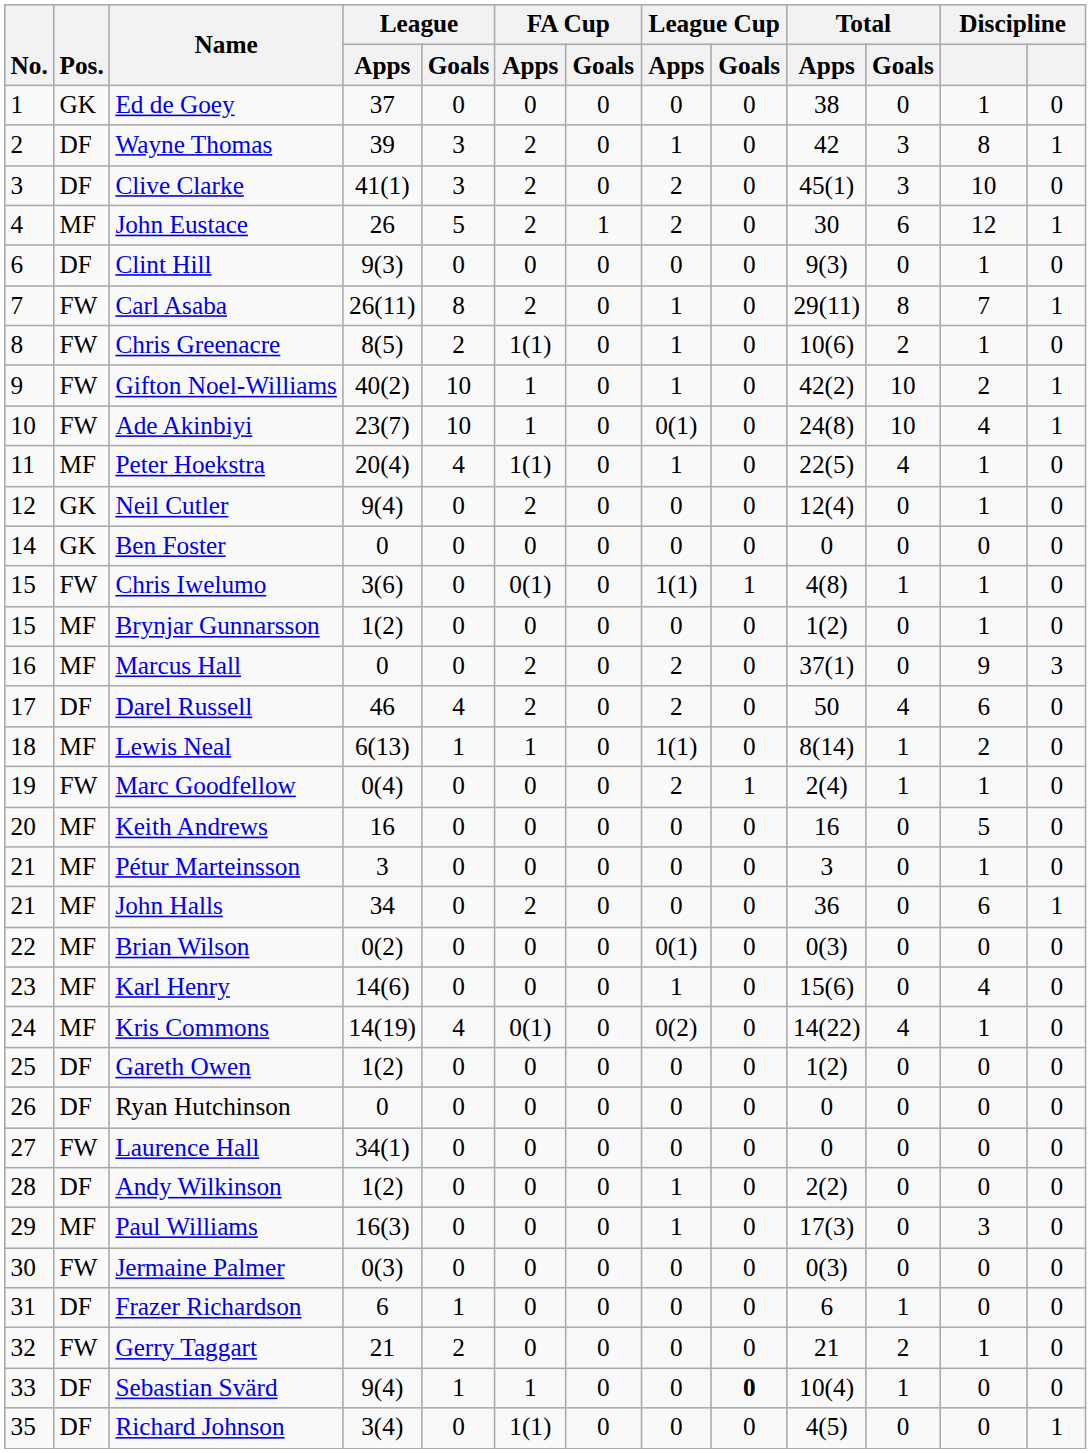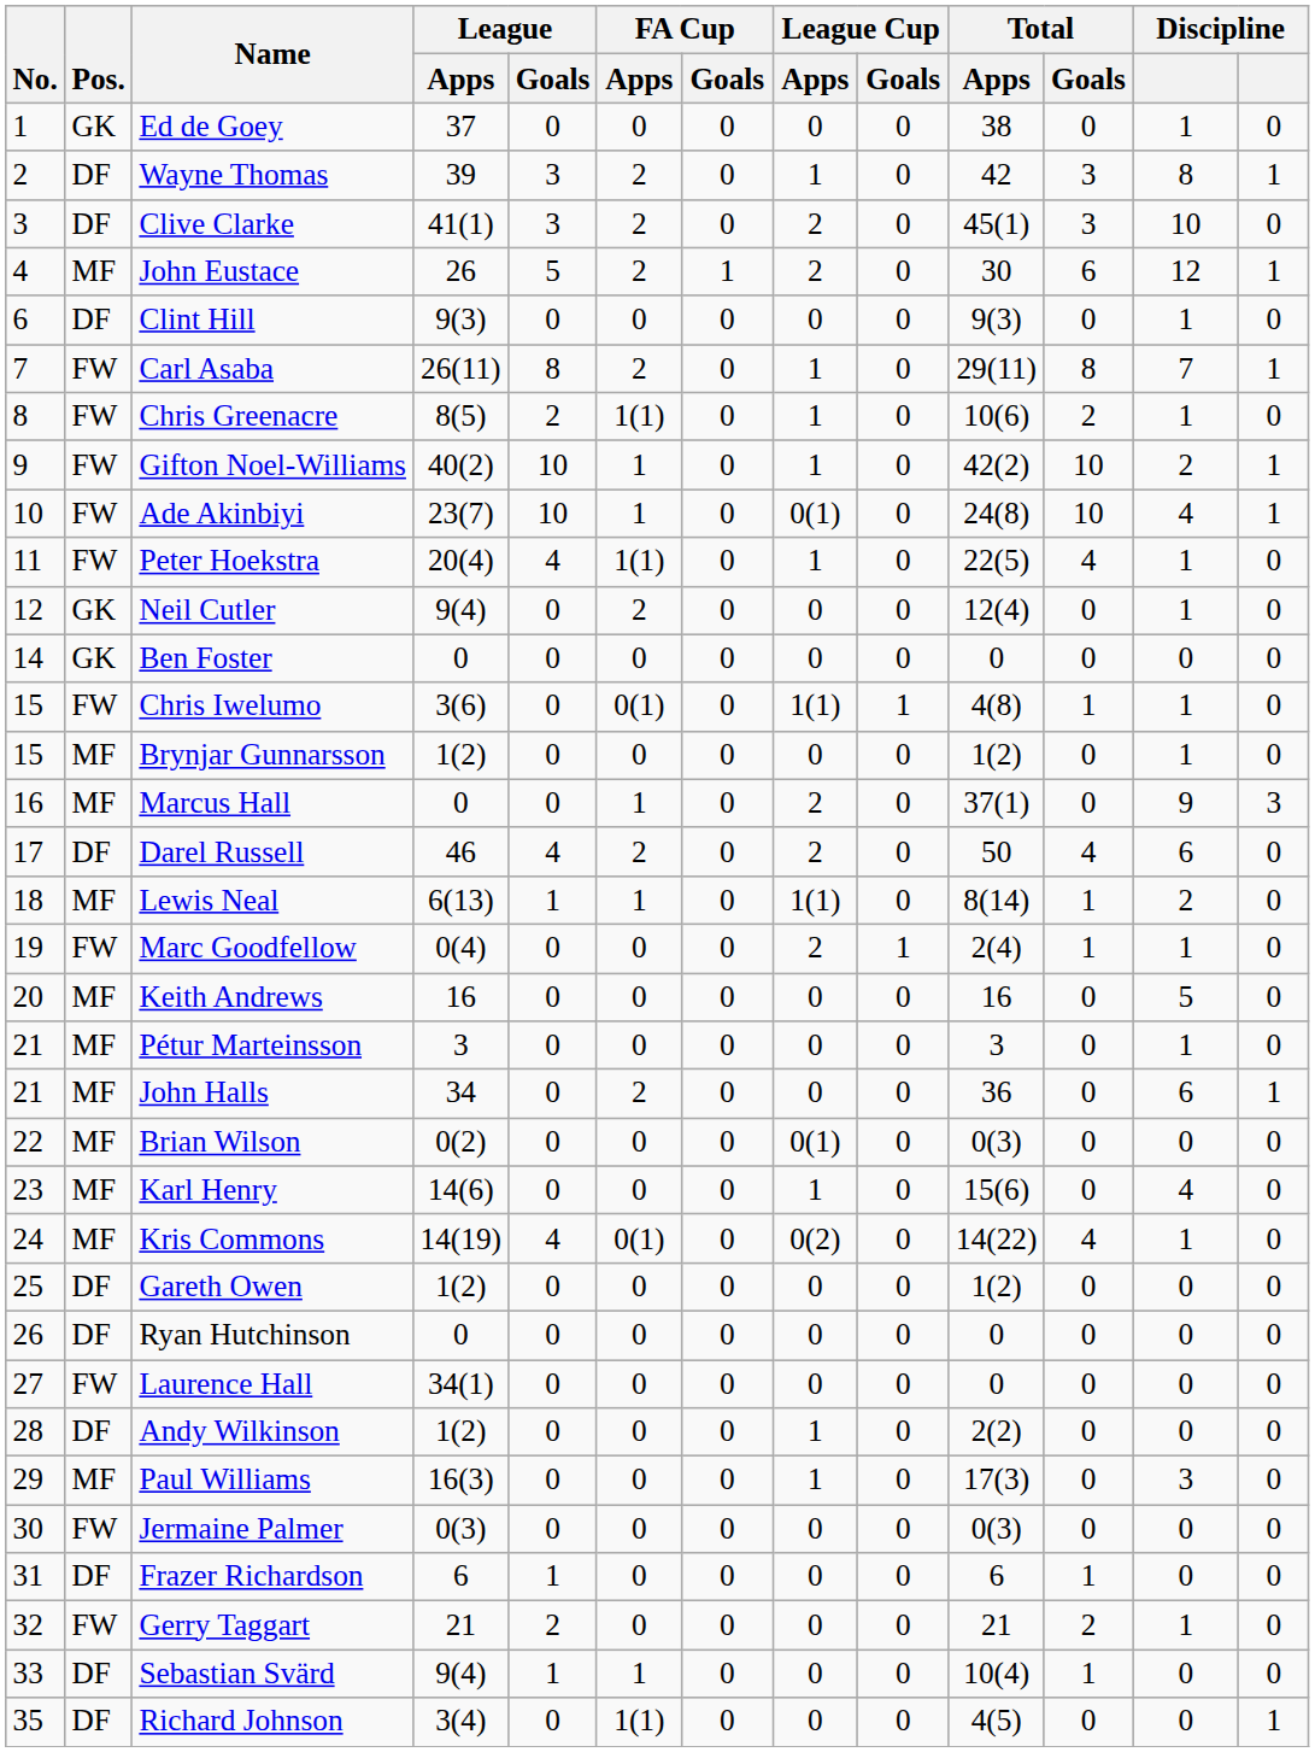 <table class="wikitable" style="text-align:center">
 <tr>
 <th rowspan="2" valign="bottom">No.</th>
 <th rowspan="2" valign="bottom">Pos.</th>
 <th rowspan="2">Name</th>
 <th colspan="2" width="85">League</th>
 <th colspan="2" width="85">FA Cup</th>
 <th colspan="2" width="85">League Cup</th>
 <th colspan="2" width="85">Total</th>
 <th colspan="2" width="85">Discipline</th>
 </tr>
 <tr>
 <th>Apps</th>
 <th>Goals</th>
 <th>Apps</th>
 <th>Goals</th>
 <th>Apps</th>
 <th>Goals</th>
 <th>Apps</th>
 <th>Goals</th>
 <th></th>
 <th></th>
 </tr>
 <tr>
 <td align="left">1</td>
 <td align="left">GK</td>
 <td align="left"> <a href='#'>Ed de Goey</a></td>
 <td>37</td>
 <td>0</td>
 <td>0</td>
 <td>0</td>
 <td>0</td>
 <td>0</td>
 <td>38</td>
 <td>0</td>
 <td>1</td>
 <td>0</td>
 </tr>
 <tr>
 <td align="left">2</td>
 <td align="left">DF</td>
 <td align="left"> <a href='#'>Wayne Thomas</a></td>
 <td>39</td>
 <td>3</td>
 <td>2</td>
 <td>0</td>
 <td>1</td>
 <td>0</td>
 <td>42</td>
 <td>3</td>
 <td>8</td>
 <td>1</td>
 </tr>
 <tr>
 <td align="left">3</td>
 <td align="left">DF</td>
 <td align="left"> <a href='#'>Clive Clarke</a></td>
 <td>41(1)</td>
 <td>3</td>
 <td>2</td>
 <td>0</td>
 <td>2</td>
 <td>0</td>
 <td>45(1)</td>
 <td>3</td>
 <td>10</td>
 <td>0</td>
 </tr>
 <tr>
 <td align="left">4</td>
 <td align="left">MF</td>
 <td align="left"> <a href='#'>John Eustace</a></td>
 <td>26</td>
 <td>5</td>
 <td>2</td>
 <td>1</td>
 <td>2</td>
 <td>0</td>
 <td>30</td>
 <td>6</td>
 <td>12</td>
 <td>1</td>
 </tr>
 <tr>
 <td align="left">6</td>
 <td align="left">DF</td>
 <td align="left"> <a href='#'>Clint Hill</a></td>
 <td>9(3)</td>
 <td>0</td>
 <td>0</td>
 <td>0</td>
 <td>0</td>
 <td>0</td>
 <td>9(3)</td>
 <td>0</td>
 <td>1</td>
 <td>0</td>
 </tr>
 <tr>
 <td align="left">7</td>
 <td align="left">FW</td>
 <td align="left"> <a href='#'>Carl Asaba</a></td>
 <td>26(11)</td>
 <td>8</td>
 <td>2</td>
 <td>0</td>
 <td>1</td>
 <td>0</td>
 <td>29(11)</td>
 <td>8</td>
 <td>7</td>
 <td>1</td>
 </tr>
 <tr>
 <td align="left">8</td>
 <td align="left">FW</td>
 <td align="left"> <a href='#'>Chris Greenacre</a></td>
 <td>8(5)</td>
 <td>2</td>
 <td>1(1)</td>
 <td>0</td>
 <td>1</td>
 <td>0</td>
 <td>10(6)</td>
 <td>2</td>
 <td>1</td>
 <td>0</td>
 </tr>
 <tr>
 <td align="left">9</td>
 <td align="left">FW</td>
 <td align="left"> <a href='#'>Gifton Noel-Williams</a></td>
 <td>40(2)</td>
 <td>10</td>
 <td>1</td>
 <td>0</td>
 <td>1</td>
 <td>0</td>
 <td>42(2)</td>
 <td>10</td>
 <td>2</td>
 <td>1</td>
 </tr>
 <tr>
 <td align="left">10</td>
 <td align="left">FW</td>
 <td align="left"> <a href='#'>Ade Akinbiyi</a></td>
 <td>23(7)</td>
 <td>10</td>
 <td>1</td>
 <td>0</td>
 <td>0(1)</td>
 <td>0</td>
 <td>24(8)</td>
 <td>10</td>
 <td>4</td>
 <td>1</td>
 </tr>
 <tr>
 <td align="left">11</td>
-<td align="left">MF</td>
+<td align="left">FW</td>
 <td align="left"> <a href='#'>Peter Hoekstra</a></td>
 <td>20(4)</td>
 <td>4</td>
 <td>1(1)</td>
 <td>0</td>
 <td>1</td>
 <td>0</td>
 <td>22(5)</td>
 <td>4</td>
 <td>1</td>
 <td>0</td>
 </tr>
 <tr>
 <td align="left">12</td>
 <td align="left">GK</td>
 <td align="left"> <a href='#'>Neil Cutler</a></td>
 <td>9(4)</td>
 <td>0</td>
 <td>2</td>
 <td>0</td>
 <td>0</td>
 <td>0</td>
 <td>12(4)</td>
 <td>0</td>
 <td>1</td>
 <td>0</td>
 </tr>
 <tr>
 <td align="left">14</td>
 <td align="left">GK</td>
 <td align="left"> <a href='#'>Ben Foster</a></td>
 <td>0</td>
 <td>0</td>
 <td>0</td>
 <td>0</td>
 <td>0</td>
 <td>0</td>
 <td>0</td>
 <td>0</td>
 <td>0</td>
 <td>0</td>
 </tr>
 <tr>
 <td align="left">15</td>
 <td align="left">FW</td>
 <td align="left"> <a href='#'>Chris Iwelumo</a></td>
 <td>3(6)</td>
 <td>0</td>
 <td>0(1)</td>
 <td>0</td>
 <td>1(1)</td>
 <td>1</td>
 <td>4(8)</td>
 <td>1</td>
 <td>1</td>
 <td>0</td>
 </tr>
 <tr>
 <td align="left">15</td>
 <td align="left">MF</td>
 <td align="left"> <a href='#'>Brynjar Gunnarsson</a></td>
 <td>1(2)</td>
 <td>0</td>
 <td>0</td>
 <td>0</td>
 <td>0</td>
 <td>0</td>
 <td>1(2)</td>
 <td>0</td>
 <td>1</td>
 <td>0</td>
 </tr>
 <tr>
 <td align="left">16</td>
 <td align="left">MF</td>
 <td align="left"> <a href='#'>Marcus Hall</a></td>
 <td>0</td>
 <td>0</td>
-<td>2</td>
+<td>1</td>
 <td>0</td>
 <td>2</td>
 <td>0</td>
 <td>37(1)</td>
 <td>0</td>
 <td>9</td>
 <td>3</td>
 </tr>
 <tr>
 <td align="left">17</td>
 <td align="left">DF</td>
 <td align="left"> <a href='#'>Darel Russell</a></td>
 <td>46</td>
 <td>4</td>
 <td>2</td>
 <td>0</td>
 <td>2</td>
 <td>0</td>
 <td>50</td>
 <td>4</td>
 <td>6</td>
 <td>0</td>
 </tr>
 <tr>
 <td align="left">18</td>
 <td align="left">MF</td>
 <td align="left"> <a href='#'>Lewis Neal</a></td>
 <td>6(13)</td>
 <td>1</td>
 <td>1</td>
 <td>0</td>
 <td>1(1)</td>
 <td>0</td>
 <td>8(14)</td>
 <td>1</td>
 <td>2</td>
 <td>0</td>
 </tr>
 <tr>
 <td align="left">19</td>
 <td align="left">FW</td>
 <td align="left"> <a href='#'>Marc Goodfellow</a></td>
 <td>0(4)</td>
 <td>0</td>
 <td>0</td>
 <td>0</td>
 <td>2</td>
 <td>1</td>
 <td>2(4)</td>
 <td>1</td>
 <td>1</td>
 <td>0</td>
 </tr>
 <tr>
 <td align="left">20</td>
 <td align="left">MF</td>
 <td align="left"> <a href='#'>Keith Andrews</a></td>
 <td>16</td>
 <td>0</td>
 <td>0</td>
 <td>0</td>
 <td>0</td>
 <td>0</td>
 <td>16</td>
 <td>0</td>
 <td>5</td>
 <td>0</td>
 </tr>
 <tr>
 <td align="left">21</td>
 <td align="left">MF</td>
 <td align="left"> <a href='#'>Pétur Marteinsson</a></td>
 <td>3</td>
 <td>0</td>
 <td>0</td>
 <td>0</td>
 <td>0</td>
 <td>0</td>
 <td>3</td>
 <td>0</td>
 <td>1</td>
 <td>0</td>
 </tr>
 <tr>
 <td align="left">21</td>
 <td align="left">MF</td>
 <td align="left"> <a href='#'>John Halls</a></td>
 <td>34</td>
 <td>0</td>
 <td>2</td>
 <td>0</td>
 <td>0</td>
 <td>0</td>
 <td>36</td>
 <td>0</td>
 <td>6</td>
 <td>1</td>
 </tr>
 <tr>
 <td align="left">22</td>
 <td align="left">MF</td>
 <td align="left"> <a href='#'>Brian Wilson</a></td>
 <td>0(2)</td>
 <td>0</td>
 <td>0</td>
 <td>0</td>
 <td>0(1)</td>
 <td>0</td>
 <td>0(3)</td>
 <td>0</td>
 <td>0</td>
 <td>0</td>
 </tr>
 <tr>
 <td align="left">23</td>
 <td align="left">MF</td>
 <td align="left"> <a href='#'>Karl Henry</a></td>
 <td>14(6)</td>
 <td>0</td>
 <td>0</td>
 <td>0</td>
 <td>1</td>
 <td>0</td>
 <td>15(6)</td>
 <td>0</td>
 <td>4</td>
 <td>0</td>
 </tr>
 <tr>
 <td align="left">24</td>
 <td align="left">MF</td>
 <td align="left"> <a href='#'>Kris Commons</a></td>
 <td>14(19)</td>
 <td>4</td>
 <td>0(1)</td>
 <td>0</td>
 <td>0(2)</td>
 <td>0</td>
 <td>14(22)</td>
 <td>4</td>
 <td>1</td>
 <td>0</td>
 </tr>
 <tr>
 <td align="left">25</td>
 <td align="left">DF</td>
 <td align="left"> <a href='#'>Gareth Owen</a></td>
 <td>1(2)</td>
 <td>0</td>
 <td>0</td>
 <td>0</td>
 <td>0</td>
 <td>0</td>
 <td>1(2)</td>
 <td>0</td>
 <td>0</td>
 <td>0</td>
 </tr>
 <tr>
 <td align="left">26</td>
 <td align="left">DF</td>
 <td align="left"> Ryan Hutchinson</td>
 <td>0</td>
 <td>0</td>
 <td>0</td>
 <td>0</td>
 <td>0</td>
 <td>0</td>
 <td>0</td>
 <td>0</td>
 <td>0</td>
 <td>0</td>
 </tr>
 <tr>
 <td align="left">27</td>
 <td align="left">FW</td>
 <td align="left"> <a href='#'>Laurence Hall</a></td>
 <td>34(1)</td>
 <td>0</td>
 <td>0</td>
 <td>0</td>
 <td>0</td>
 <td>0</td>
 <td>0</td>
 <td>0</td>
 <td>0</td>
 <td>0</td>
 </tr>
 <tr>
 <td align="left">28</td>
 <td align="left">DF</td>
 <td align="left"> <a href='#'>Andy Wilkinson</a></td>
 <td>1(2)</td>
 <td>0</td>
 <td>0</td>
 <td>0</td>
 <td>1</td>
 <td>0</td>
 <td>2(2)</td>
 <td>0</td>
 <td>0</td>
 <td>0</td>
 </tr>
 <tr>
 <td align="left">29</td>
 <td align="left">MF</td>
 <td align="left"> <a href='#'>Paul Williams</a></td>
 <td>16(3)</td>
 <td>0</td>
 <td>0</td>
 <td>0</td>
 <td>1</td>
 <td>0</td>
 <td>17(3)</td>
 <td>0</td>
 <td>3</td>
 <td>0</td>
 </tr>
 <tr>
 <td align="left">30</td>
 <td align="left">FW</td>
 <td align="left"> <a href='#'>Jermaine Palmer</a></td>
 <td>0(3)</td>
 <td>0</td>
 <td>0</td>
 <td>0</td>
 <td>0</td>
 <td>0</td>
 <td>0(3)</td>
 <td>0</td>
 <td>0</td>
 <td>0</td>
 </tr>
 <tr>
 <td align="left">31</td>
 <td align="left">DF</td>
 <td align="left"> <a href='#'>Frazer Richardson</a></td>
 <td>6</td>
 <td>1</td>
 <td>0</td>
 <td>0</td>
 <td>0</td>
 <td>0</td>
 <td>6</td>
 <td>1</td>
 <td>0</td>
 <td>0</td>
 </tr>
 <tr>
 <td align="left">32</td>
 <td align="left">FW</td>
 <td align="left"> <a href='#'>Gerry Taggart</a></td>
 <td>21</td>
 <td>2</td>
 <td>0</td>
 <td>0</td>
 <td>0</td>
 <td>0</td>
 <td>21</td>
 <td>2</td>
 <td>1</td>
 <td>0</td>
 </tr>
 <tr>
 <td align="left">33</td>
 <td align="left">DF</td>
 <td align="left"> <a href='#'>Sebastian Svärd</a></td>
 <td>9(4)</td>
 <td>1</td>
 <td>1</td>
 <td>0</td>
 <td>0</td>
-<td><strong>0</strong></td>
+<td>0</td>
 <td>10(4)</td>
 <td>1</td>
 <td>0</td>
 <td>0</td>
 </tr>
 <tr>
 <td align="left">35</td>
 <td align="left">DF</td>
 <td align="left"> <a href='#'>Richard Johnson</a></td>
 <td>3(4)</td>
 <td>0</td>
 <td>1(1)</td>
 <td>0</td>
 <td>0</td>
 <td>0</td>
 <td>4(5)</td>
 <td>0</td>
 <td>0</td>
 <td>1</td>
 </tr>
 <tr>
 </tr>
 </table>
